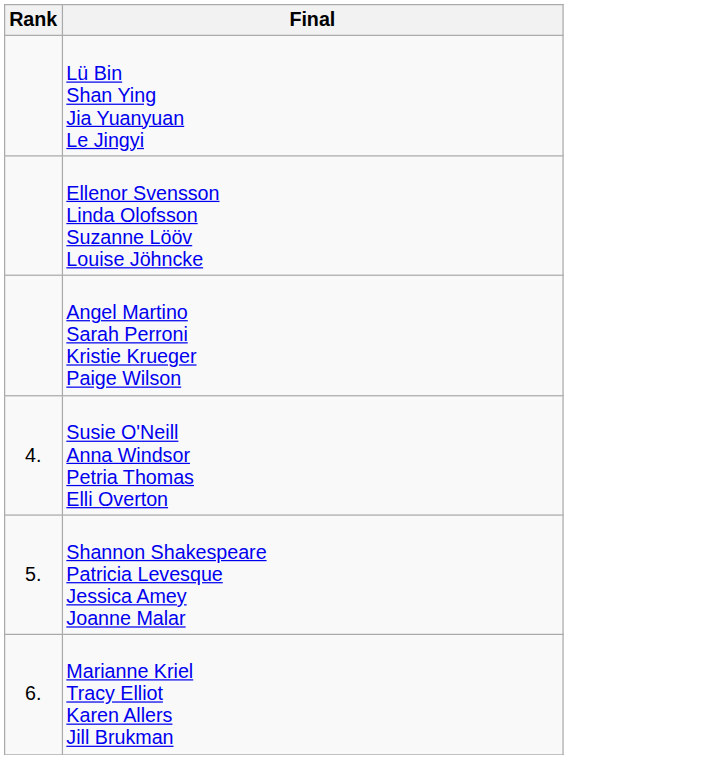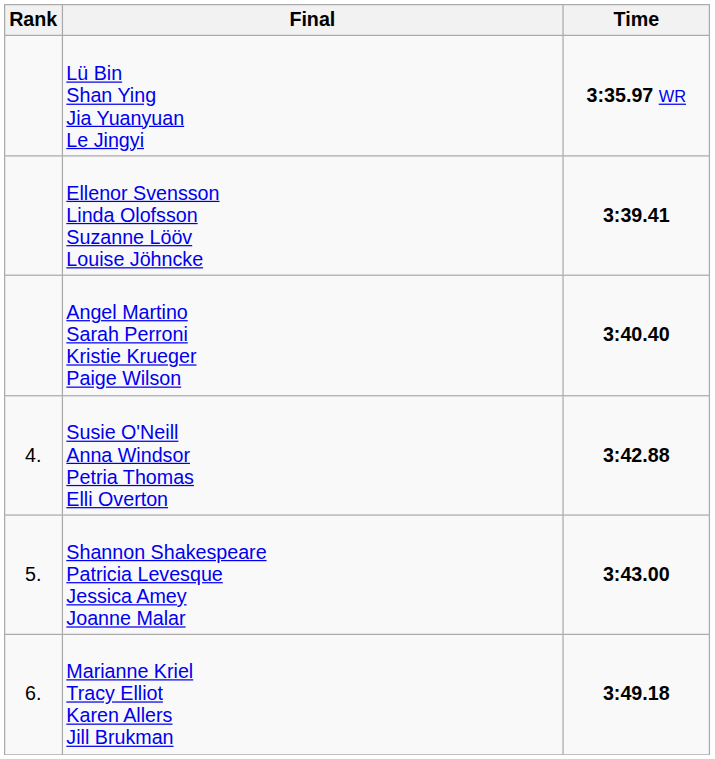 <table class="wikitable">
 <tr>
 <th>Rank</th>
 <th style="width: 25em">Final</th>
+<th style="width: 7em">Time</th>
 </tr>
 <tr>
 <td align="center"></td>
 <td><strong></strong><br><a href='#'>Lü Bin</a><br><a href='#'>Shan Ying</a><br><a href='#'>Jia Yuanyuan</a><br><a href='#'>Le Jingyi</a></td>
+<td align="center"><strong>3:35.97</strong> <small><a href='#'>WR</a></small></td>
 </tr>
 <tr>
 <td align="center"></td>
 <td><strong></strong><br><a href='#'>Ellenor Svensson</a><br><a href='#'>Linda Olofsson</a><br><a href='#'>Suzanne Lööv</a><br><a href='#'>Louise Jöhncke</a></td>
+<td align="center"><strong>3:39.41</strong></td>
 </tr>
 <tr>
 <td align="center"></td>
 <td><strong></strong><br><a href='#'>Angel Martino</a><br><a href='#'>Sarah Perroni</a><br><a href='#'>Kristie Krueger</a><br><a href='#'>Paige Wilson</a></td>
+<td align="center"><strong>3:40.40</strong></td>
 </tr>
 <tr>
 <td align="center">4.</td>
 <td><strong></strong><br><a href='#'>Susie O'Neill</a><br><a href='#'>Anna Windsor</a><br><a href='#'>Petria Thomas</a><br><a href='#'>Elli Overton</a></td>
+<td align="center"><strong>3:42.88</strong></td>
 </tr>
 <tr>
 <td align="center">5.</td>
 <td><strong></strong><br><a href='#'>Shannon Shakespeare</a><br><a href='#'>Patricia Levesque</a><br><a href='#'>Jessica Amey</a><br><a href='#'>Joanne Malar</a></td>
+<td align="center"><strong>3:43.00</strong></td>
 </tr>
 <tr>
 <td align="center">6.</td>
 <td><strong></strong><br><a href='#'>Marianne Kriel</a><br><a href='#'>Tracy Elliot</a><br><a href='#'>Karen Allers</a><br><a href='#'>Jill Brukman</a></td>
+<td align="center"><strong>3:49.18</strong></td>
 </tr>
 </table>
